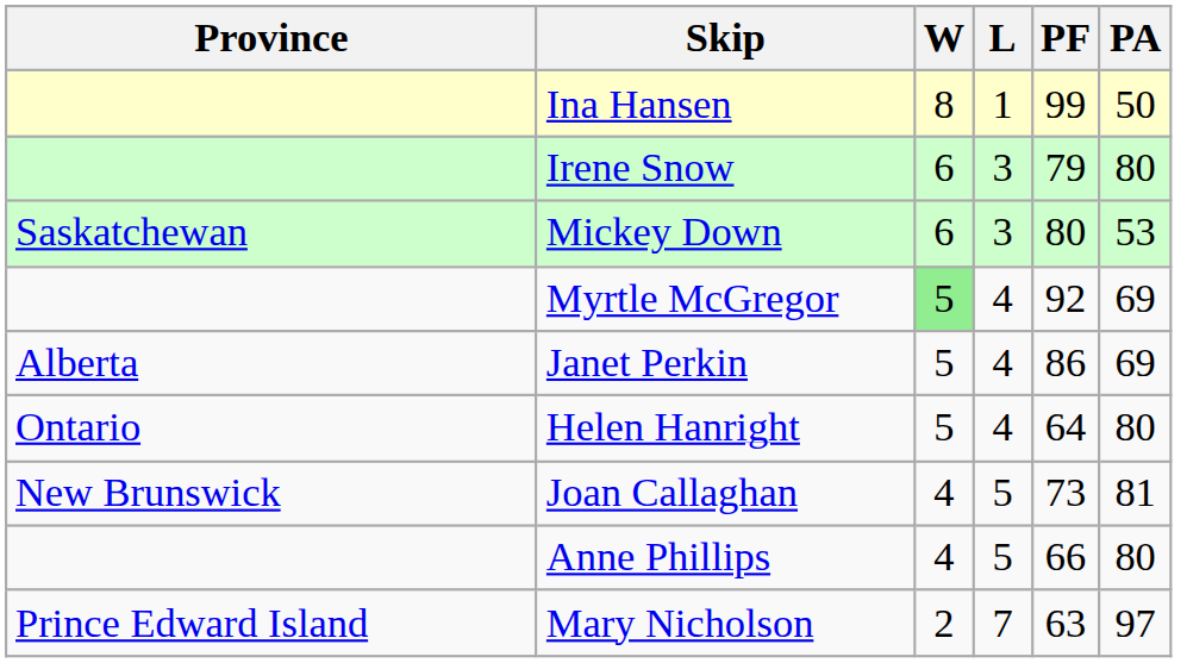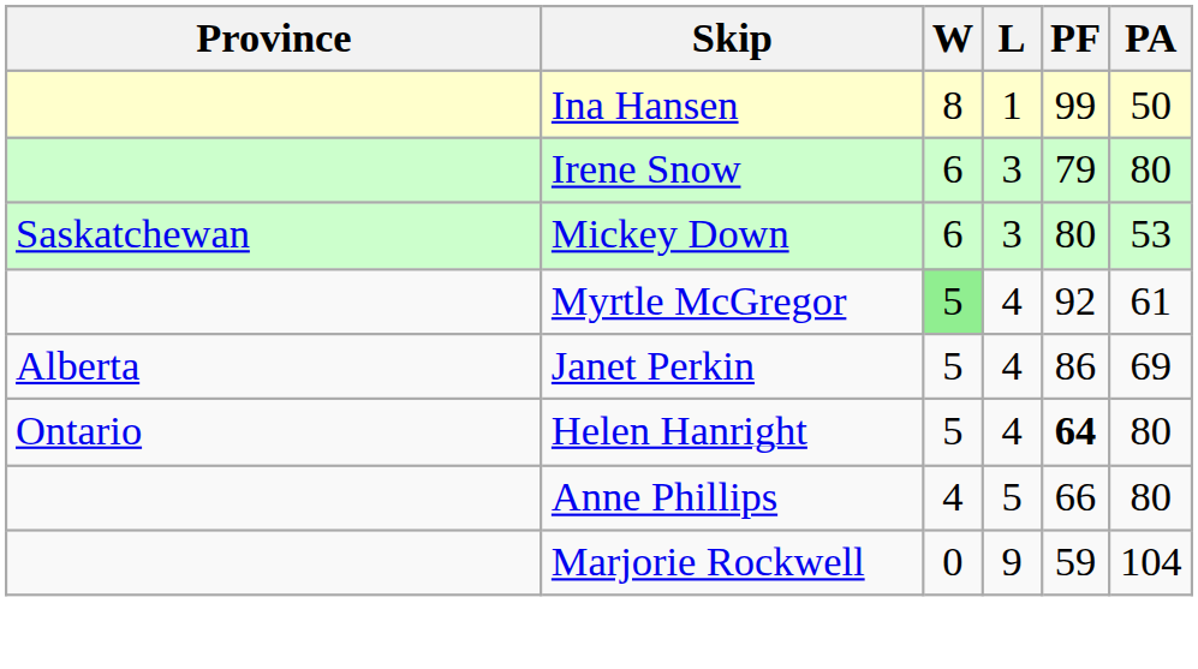 <table class="wikitable" style="text-align: center;">
 <tr>
 <th bgcolor="#efefef" width="200">Province</th>
 <th bgcolor="#efefef" width="140">Skip</th>
 <th bgcolor="#efefef" width="15">W</th>
 <th bgcolor="#efefef" width="15">L</th>
 <th bgcolor="#efefef" width="15">PF</th>
 <th bgcolor="#efefef" width="15">PA</th>
 </tr>
 <tr bgcolor=#ffffcc>
 <td style="text-align: left;"></td>
 <td style="text-align: left;"><a href='#'>Ina Hansen</a></td>
 <td>8</td>
 <td>1</td>
 <td>99</td>
 <td>50</td>
 </tr>
 <tr bgcolor=#ccffcc>
 <td style="text-align: left;"></td>
 <td style="text-align: left;"><a href='#'>Irene Snow</a></td>
 <td>6</td>
 <td>3</td>
 <td>79</td>
 <td>80</td>
 </tr>
 <tr bgcolor=#ccffcc>
 <td style="text-align: left;"><a href='#'>Saskatchewan</a></td>
 <td style="text-align: left;"><a href='#'>Mickey Down</a></td>
 <td>6</td>
 <td>3</td>
 <td>80</td>
 <td>53</td>
 </tr>
 <tr>
 <td style="text-align: left;"></td>
 <td style="text-align: left;"><a href='#'>Myrtle McGregor</a></td>
 <td style="background: lightgreen;">5</td>
 <td>4</td>
 <td>92</td>
-<td>69</td>
+<td>61</td>
 </tr>
 <tr>
 <td style="text-align: left;"><a href='#'>Alberta</a></td>
 <td style="text-align: left;"><a href='#'>Janet Perkin</a></td>
 <td>5</td>
 <td>4</td>
 <td>86</td>
 <td>69</td>
 </tr>
 <tr>
 <td style="text-align: left;"><a href='#'>Ontario</a></td>
 <td style="text-align: left;"><a href='#'>Helen Hanright</a></td>
 <td>5</td>
 <td>4</td>
-<td>64</td>
+<td><strong>64</strong></td>
 <td>80</td>
-</tr>
-<tr>
-<td style="text-align: left;"><a href='#'>New Brunswick</a></td>
-<td style="text-align: left;"><a href='#'>Joan Callaghan</a></td>
-<td>4</td>
-<td>5</td>
-<td>73</td>
-<td>81</td>
 </tr>
 <tr>
 <td style="text-align: left;"></td>
 <td style="text-align: left;"><a href='#'>Anne Phillips</a></td>
 <td>4</td>
 <td>5</td>
 <td>66</td>
 <td>80</td>
 </tr>
 <tr>
-<td style="text-align: left;"><a href='#'>Prince Edward Island</a></td>
-<td style="text-align: left;"><a href='#'>Mary Nicholson</a></td>
-<td>2</td>
-<td>7</td>
-<td>63</td>
-<td>97</td>
+<td style="text-align: left;"></td>
+<td style="text-align: left;"><a href='#'>Marjorie Rockwell</a></td>
+<td>0</td>
+<td>9</td>
+<td>59</td>
+<td>104</td>
 </tr>
 </table>
